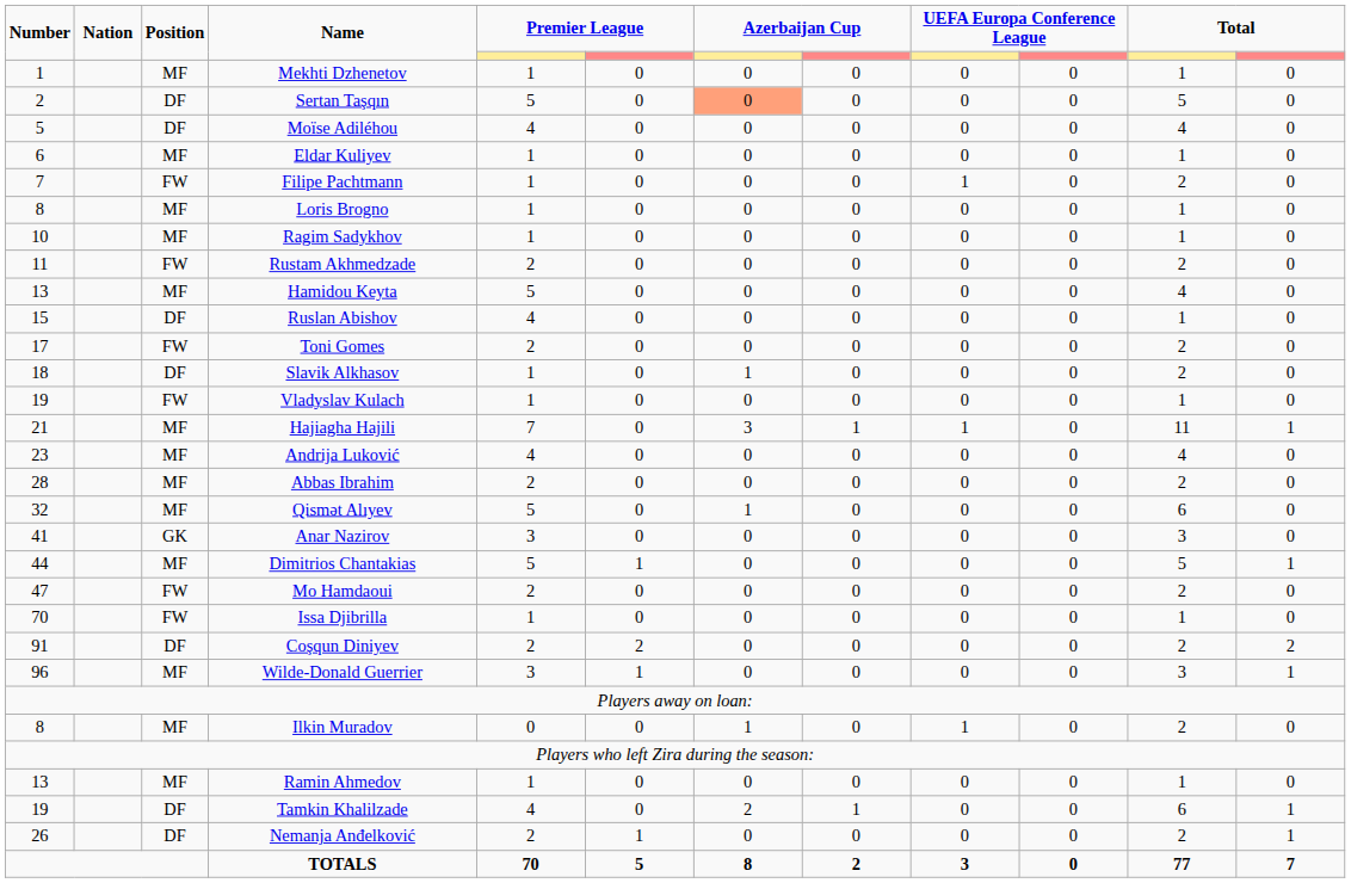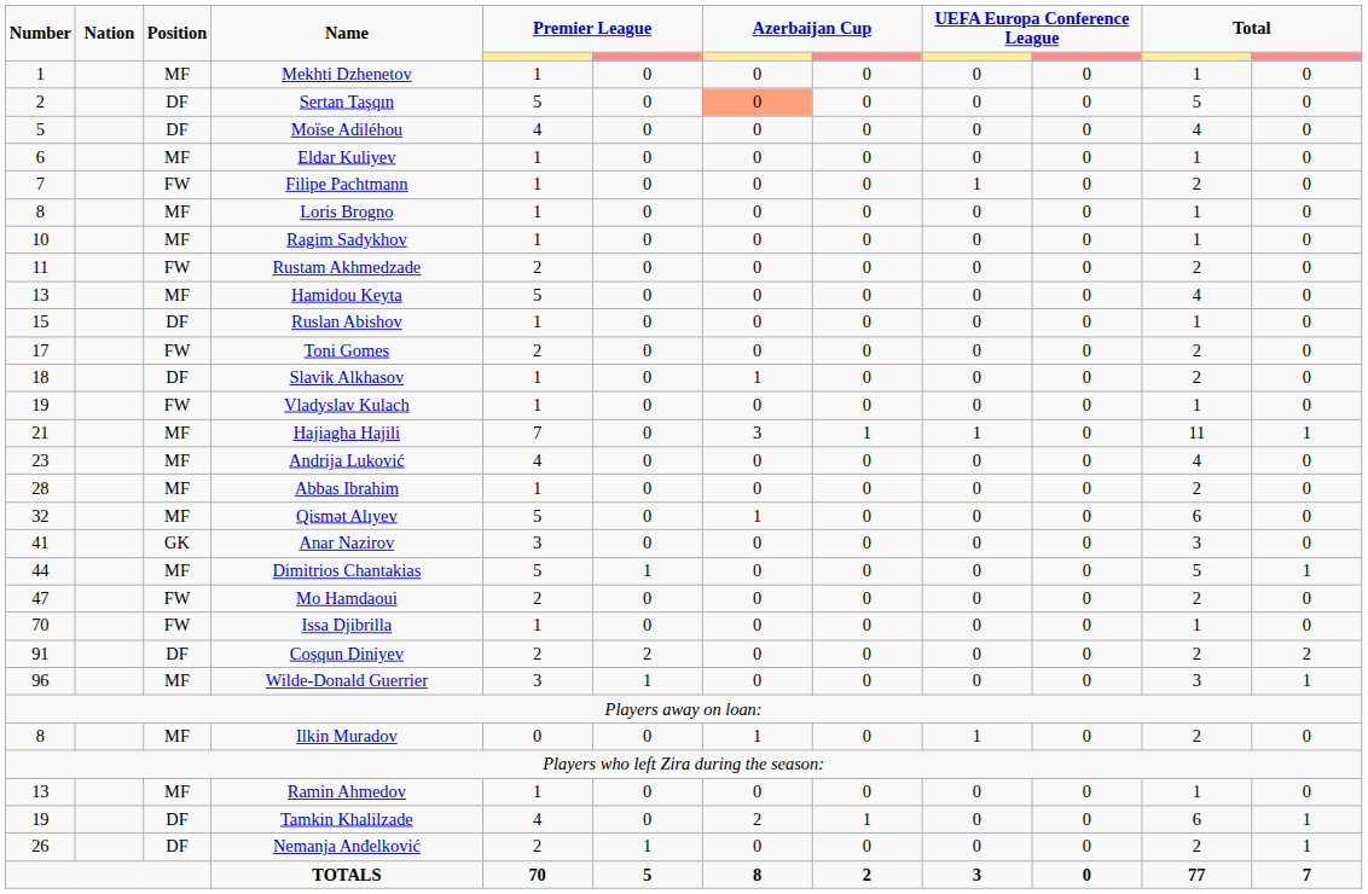 <table class="wikitable" style="text-align:center;">
 <tr>
 <td rowspan="2"  style="width:5%; text-align:center;"><strong>Number</strong></td>
 <td rowspan="2"  style="width:5%; text-align:center;"><strong>Nation</strong></td>
 <td rowspan="2"  style="width:5%; text-align:center;"><strong>Position</strong></td>
 <td rowspan="2"  style="width:20%; text-align:center;"><strong>Name</strong></td>
 <td colspan="2" style="text-align:center;"><strong><a href='#'>Premier League</a></strong></td>
 <td colspan="2" style="text-align:center;"><strong><a href='#'>Azerbaijan Cup</a></strong></td>
 <td colspan="2" style="text-align:center;"><strong><a href='#'>UEFA Europa Conference League</a></strong></td>
 <td colspan="2" style="text-align:center;"><strong>Total</strong></td>
 </tr>
 <tr>
 <th style="width:60px; background:#fe9;"></th>
 <th style="width:60px; background:#ff8888;"></th>
 <th style="width:60px; background:#fe9;"></th>
 <th style="width:60px; background:#ff8888;"></th>
 <th style="width:60px; background:#fe9;"></th>
 <th style="width:60px; background:#ff8888;"></th>
 <th style="width:60px; background:#fe9;"></th>
 <th style="width:60px; background:#ff8888;"></th>
 </tr>
 <tr>
 <td>1</td>
 <td></td>
 <td>MF</td>
 <td><a href='#'>Mekhti Dzhenetov</a></td>
 <td>1</td>
 <td>0</td>
 <td>0</td>
 <td>0</td>
 <td>0</td>
 <td>0</td>
 <td>1</td>
 <td>0</td>
 </tr>
 <tr>
 <td>2</td>
 <td></td>
 <td>DF</td>
 <td><a href='#'>Sertan Taşqın</a></td>
 <td>5</td>
 <td>0</td>
 <td style="background: lightsalmon;">0</td>
 <td>0</td>
 <td>0</td>
 <td>0</td>
 <td>5</td>
 <td>0</td>
 </tr>
 <tr>
 <td>5</td>
 <td></td>
 <td>DF</td>
 <td><a href='#'>Moïse Adiléhou</a></td>
 <td>4</td>
 <td>0</td>
 <td>0</td>
 <td>0</td>
 <td>0</td>
 <td>0</td>
 <td>4</td>
 <td>0</td>
 </tr>
 <tr>
 <td>6</td>
 <td></td>
 <td>MF</td>
 <td><a href='#'>Eldar Kuliyev</a></td>
 <td>1</td>
 <td>0</td>
 <td>0</td>
 <td>0</td>
 <td>0</td>
 <td>0</td>
 <td>1</td>
 <td>0</td>
 </tr>
 <tr>
 <td>7</td>
 <td></td>
 <td>FW</td>
 <td><a href='#'>Filipe Pachtmann</a></td>
 <td>1</td>
 <td>0</td>
 <td>0</td>
 <td>0</td>
 <td>1</td>
 <td>0</td>
 <td>2</td>
 <td>0</td>
 </tr>
 <tr>
 <td>8</td>
 <td></td>
 <td>MF</td>
 <td><a href='#'>Loris Brogno</a></td>
 <td>1</td>
 <td>0</td>
 <td>0</td>
 <td>0</td>
 <td>0</td>
 <td>0</td>
 <td>1</td>
 <td>0</td>
 </tr>
 <tr>
 <td>10</td>
 <td></td>
 <td>MF</td>
 <td><a href='#'>Ragim Sadykhov</a></td>
 <td>1</td>
 <td>0</td>
 <td>0</td>
 <td>0</td>
 <td>0</td>
 <td>0</td>
 <td>1</td>
 <td>0</td>
 </tr>
 <tr>
 <td>11</td>
 <td></td>
 <td>FW</td>
 <td><a href='#'>Rustam Akhmedzade</a></td>
 <td>2</td>
 <td>0</td>
 <td>0</td>
 <td>0</td>
 <td>0</td>
 <td>0</td>
 <td>2</td>
 <td>0</td>
 </tr>
 <tr>
 <td>13</td>
 <td></td>
 <td>MF</td>
 <td><a href='#'>Hamidou Keyta</a></td>
 <td>5</td>
 <td>0</td>
 <td>0</td>
 <td>0</td>
 <td>0</td>
 <td>0</td>
 <td>4</td>
 <td>0</td>
 </tr>
 <tr>
 <td>15</td>
 <td></td>
 <td>DF</td>
 <td><a href='#'>Ruslan Abishov</a></td>
-<td>4</td>
+<td>1</td>
 <td>0</td>
 <td>0</td>
 <td>0</td>
 <td>0</td>
 <td>0</td>
 <td>1</td>
 <td>0</td>
 </tr>
 <tr>
 <td>17</td>
 <td></td>
 <td>FW</td>
 <td><a href='#'>Toni Gomes</a></td>
 <td>2</td>
 <td>0</td>
 <td>0</td>
 <td>0</td>
 <td>0</td>
 <td>0</td>
 <td>2</td>
 <td>0</td>
 </tr>
 <tr>
 <td>18</td>
 <td></td>
 <td>DF</td>
 <td><a href='#'>Slavik Alkhasov</a></td>
 <td>1</td>
 <td>0</td>
 <td>1</td>
 <td>0</td>
 <td>0</td>
 <td>0</td>
 <td>2</td>
 <td>0</td>
 </tr>
 <tr>
 <td>19</td>
 <td></td>
 <td>FW</td>
 <td><a href='#'>Vladyslav Kulach</a></td>
 <td>1</td>
 <td>0</td>
 <td>0</td>
 <td>0</td>
 <td>0</td>
 <td>0</td>
 <td>1</td>
 <td>0</td>
 </tr>
 <tr>
 <td>21</td>
 <td></td>
 <td>MF</td>
 <td><a href='#'>Hajiagha Hajili</a></td>
 <td>7</td>
 <td>0</td>
 <td>3</td>
 <td>1</td>
 <td>1</td>
 <td>0</td>
 <td>11</td>
 <td>1</td>
 </tr>
 <tr>
 <td>23</td>
 <td></td>
 <td>MF</td>
 <td><a href='#'>Andrija Luković</a></td>
 <td>4</td>
 <td>0</td>
 <td>0</td>
 <td>0</td>
 <td>0</td>
 <td>0</td>
 <td>4</td>
 <td>0</td>
 </tr>
 <tr>
 <td>28</td>
 <td></td>
 <td>MF</td>
 <td><a href='#'>Abbas Ibrahim</a></td>
-<td>2</td>
+<td>1</td>
 <td>0</td>
 <td>0</td>
 <td>0</td>
 <td>0</td>
 <td>0</td>
 <td>2</td>
 <td>0</td>
 </tr>
 <tr>
 <td>32</td>
 <td></td>
 <td>MF</td>
 <td><a href='#'>Qismət Alıyev</a></td>
 <td>5</td>
 <td>0</td>
 <td>1</td>
 <td>0</td>
 <td>0</td>
 <td>0</td>
 <td>6</td>
 <td>0</td>
 </tr>
 <tr>
 <td>41</td>
 <td></td>
 <td>GK</td>
 <td><a href='#'>Anar Nazirov</a></td>
 <td>3</td>
 <td>0</td>
 <td>0</td>
 <td>0</td>
 <td>0</td>
 <td>0</td>
 <td>3</td>
 <td>0</td>
 </tr>
 <tr>
 <td>44</td>
 <td></td>
 <td>MF</td>
 <td><a href='#'>Dimitrios Chantakias</a></td>
 <td>5</td>
 <td>1</td>
 <td>0</td>
 <td>0</td>
 <td>0</td>
 <td>0</td>
 <td>5</td>
 <td>1</td>
 </tr>
 <tr>
 <td>47</td>
 <td></td>
 <td>FW</td>
 <td><a href='#'>Mo Hamdaoui</a></td>
 <td>2</td>
 <td>0</td>
 <td>0</td>
 <td>0</td>
 <td>0</td>
 <td>0</td>
 <td>2</td>
 <td>0</td>
 </tr>
 <tr>
 <td>70</td>
 <td></td>
 <td>FW</td>
 <td><a href='#'>Issa Djibrilla</a></td>
 <td>1</td>
 <td>0</td>
 <td>0</td>
 <td>0</td>
 <td>0</td>
 <td>0</td>
 <td>1</td>
 <td>0</td>
 </tr>
 <tr>
 <td>91</td>
 <td></td>
 <td>DF</td>
 <td><a href='#'>Coşqun Diniyev</a></td>
 <td>2</td>
 <td>2</td>
 <td>0</td>
 <td>0</td>
 <td>0</td>
 <td>0</td>
 <td>2</td>
 <td>2</td>
 </tr>
 <tr>
 <td>96</td>
 <td></td>
 <td>MF</td>
 <td><a href='#'>Wilde-Donald Guerrier</a></td>
 <td>3</td>
 <td>1</td>
 <td>0</td>
 <td>0</td>
 <td>0</td>
 <td>0</td>
 <td>3</td>
 <td>1</td>
 </tr>
 <tr>
 <td colspan="14"><em>Players away on loan:</em></td>
 </tr>
 <tr>
 <td>8</td>
 <td></td>
 <td>MF</td>
 <td><a href='#'>Ilkin Muradov</a></td>
 <td>0</td>
 <td>0</td>
 <td>1</td>
 <td>0</td>
 <td>1</td>
 <td>0</td>
 <td>2</td>
 <td>0</td>
 </tr>
 <tr>
 <td colspan="14"><em>Players who left Zira during the season:</em></td>
 </tr>
 <tr>
 <td>13</td>
 <td></td>
 <td>MF</td>
 <td><a href='#'>Ramin Ahmedov</a></td>
 <td>1</td>
 <td>0</td>
 <td>0</td>
 <td>0</td>
 <td>0</td>
 <td>0</td>
 <td>1</td>
 <td>0</td>
 </tr>
 <tr>
 <td>19</td>
 <td></td>
 <td>DF</td>
 <td><a href='#'>Tamkin Khalilzade</a></td>
 <td>4</td>
 <td>0</td>
 <td>2</td>
 <td>1</td>
 <td>0</td>
 <td>0</td>
 <td>6</td>
 <td>1</td>
 </tr>
 <tr>
 <td>26</td>
 <td></td>
 <td>DF</td>
 <td><a href='#'>Nemanja Anđelković</a></td>
 <td>2</td>
 <td>1</td>
 <td>0</td>
 <td>0</td>
 <td>0</td>
 <td>0</td>
 <td>2</td>
 <td>1</td>
 </tr>
 <tr>
 <td colspan="3"></td>
 <td><strong>TOTALS</strong></td>
 <td><strong>70</strong></td>
 <td><strong>5</strong></td>
 <td><strong>8</strong></td>
 <td><strong>2</strong></td>
 <td><strong>3</strong></td>
 <td><strong>0</strong></td>
 <td><strong>77</strong></td>
 <td><strong>7</strong></td>
 </tr>
 </table>
